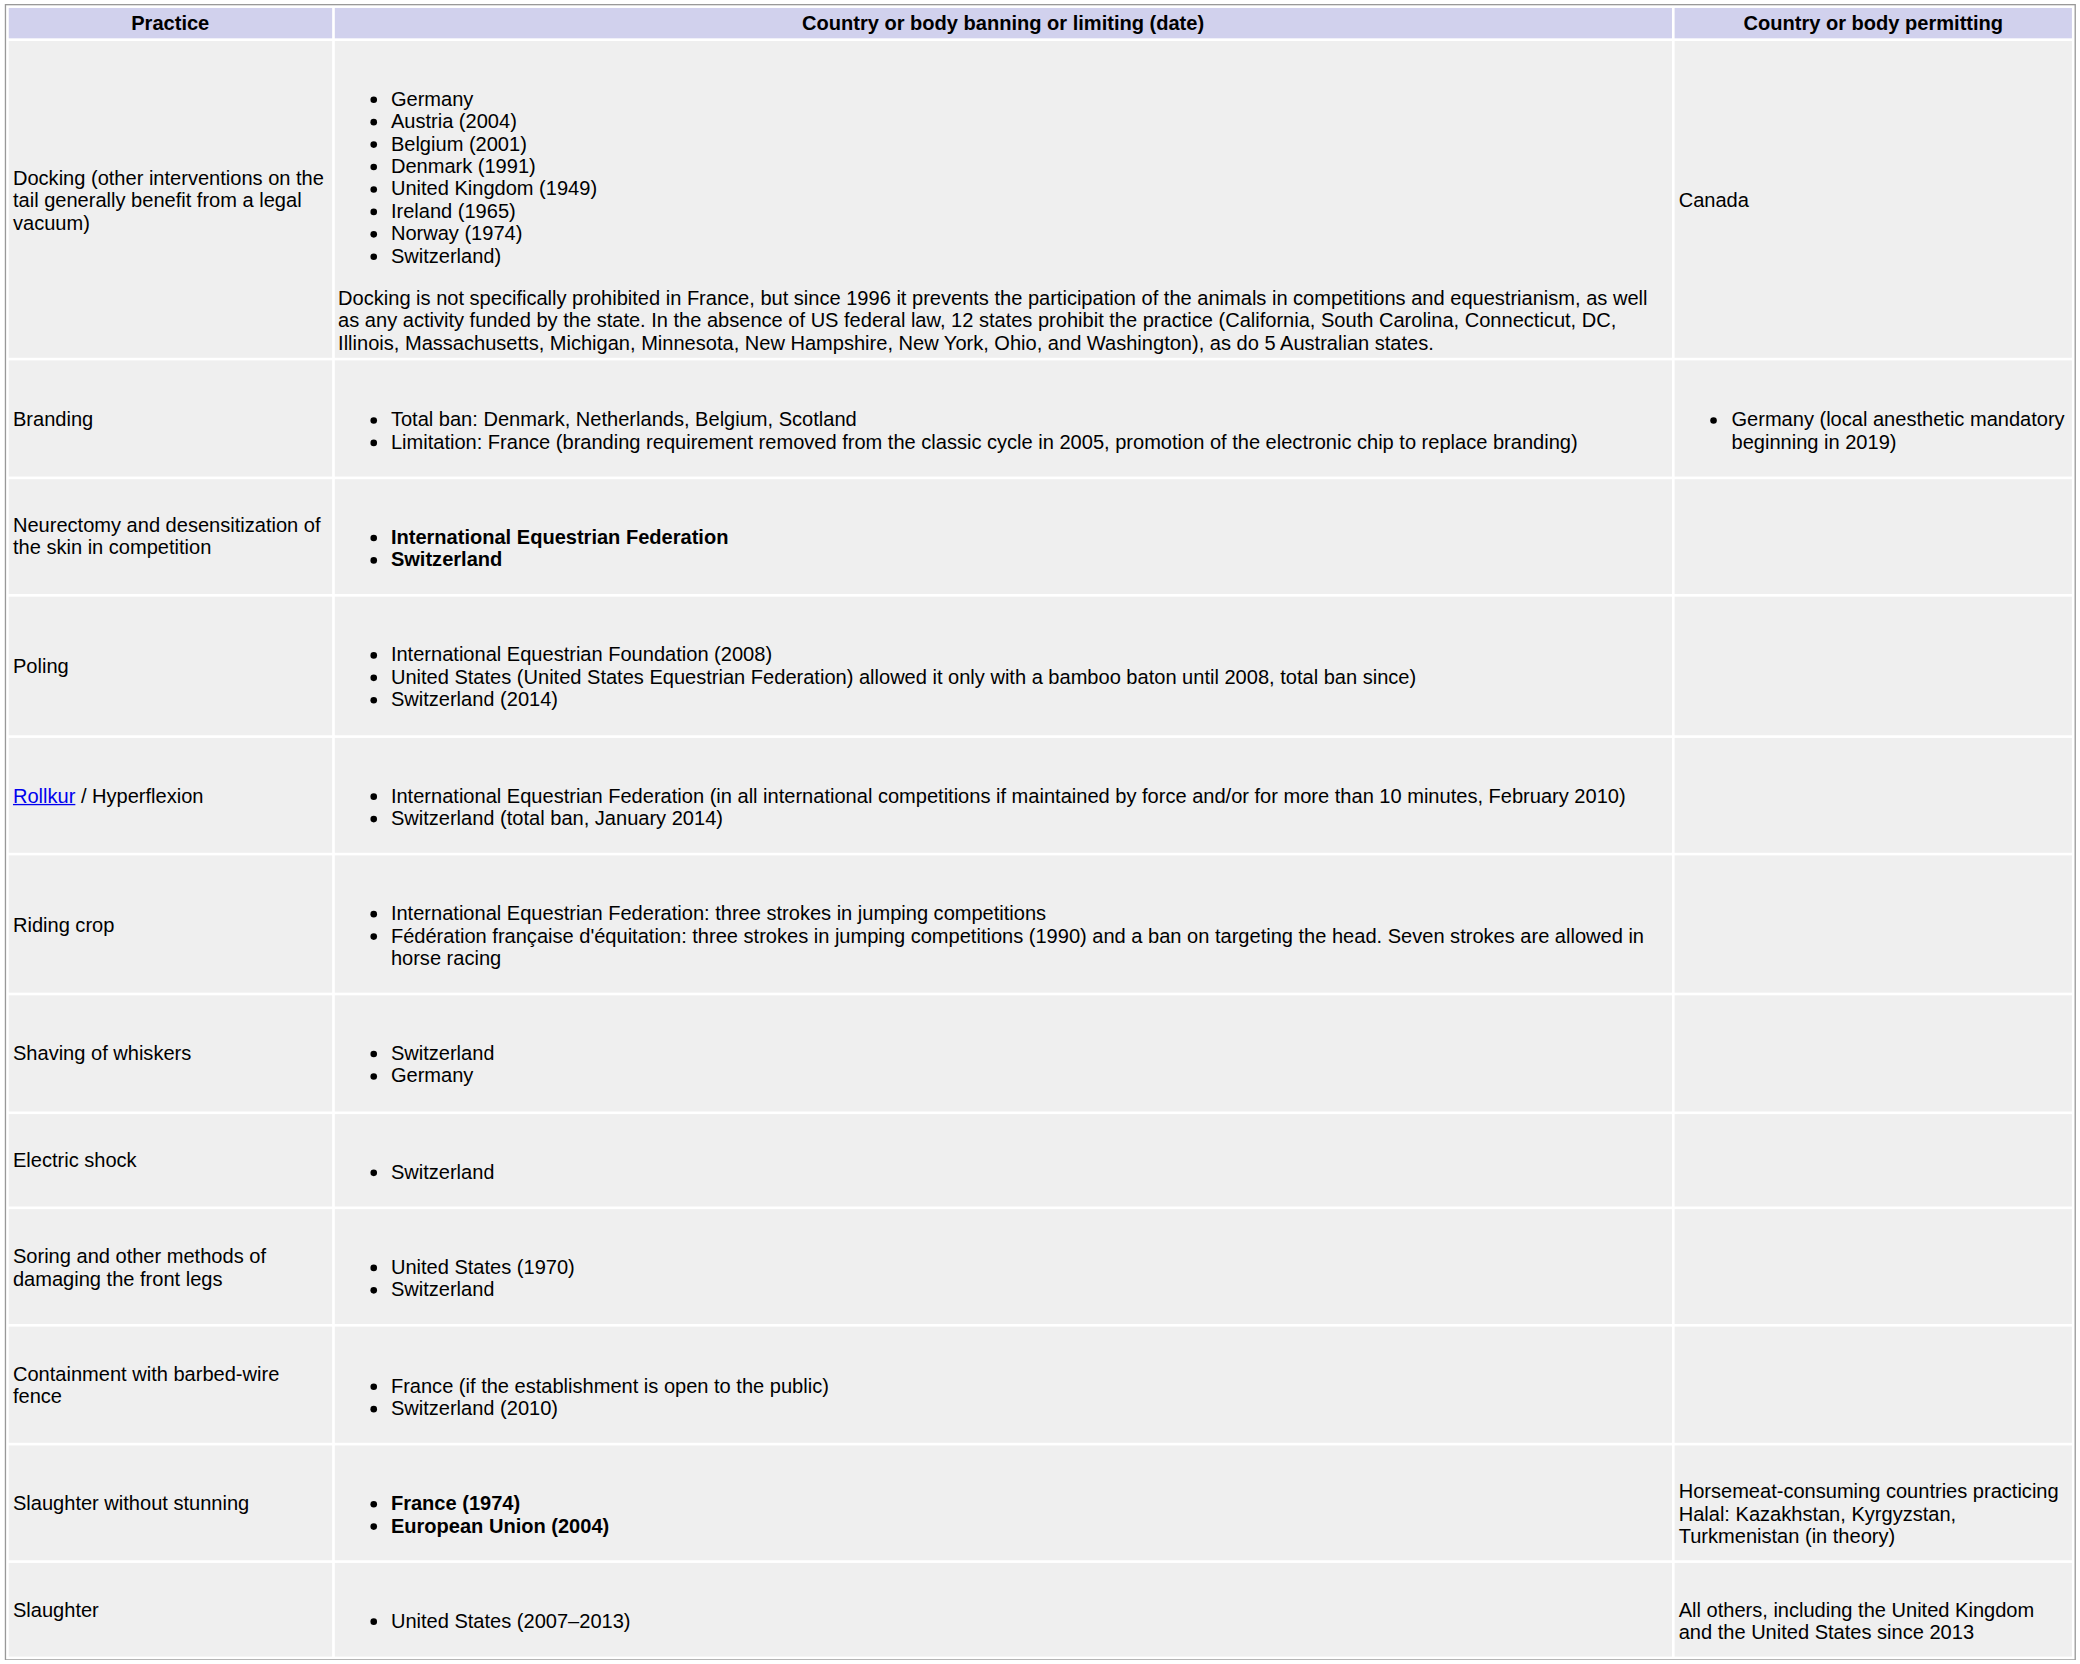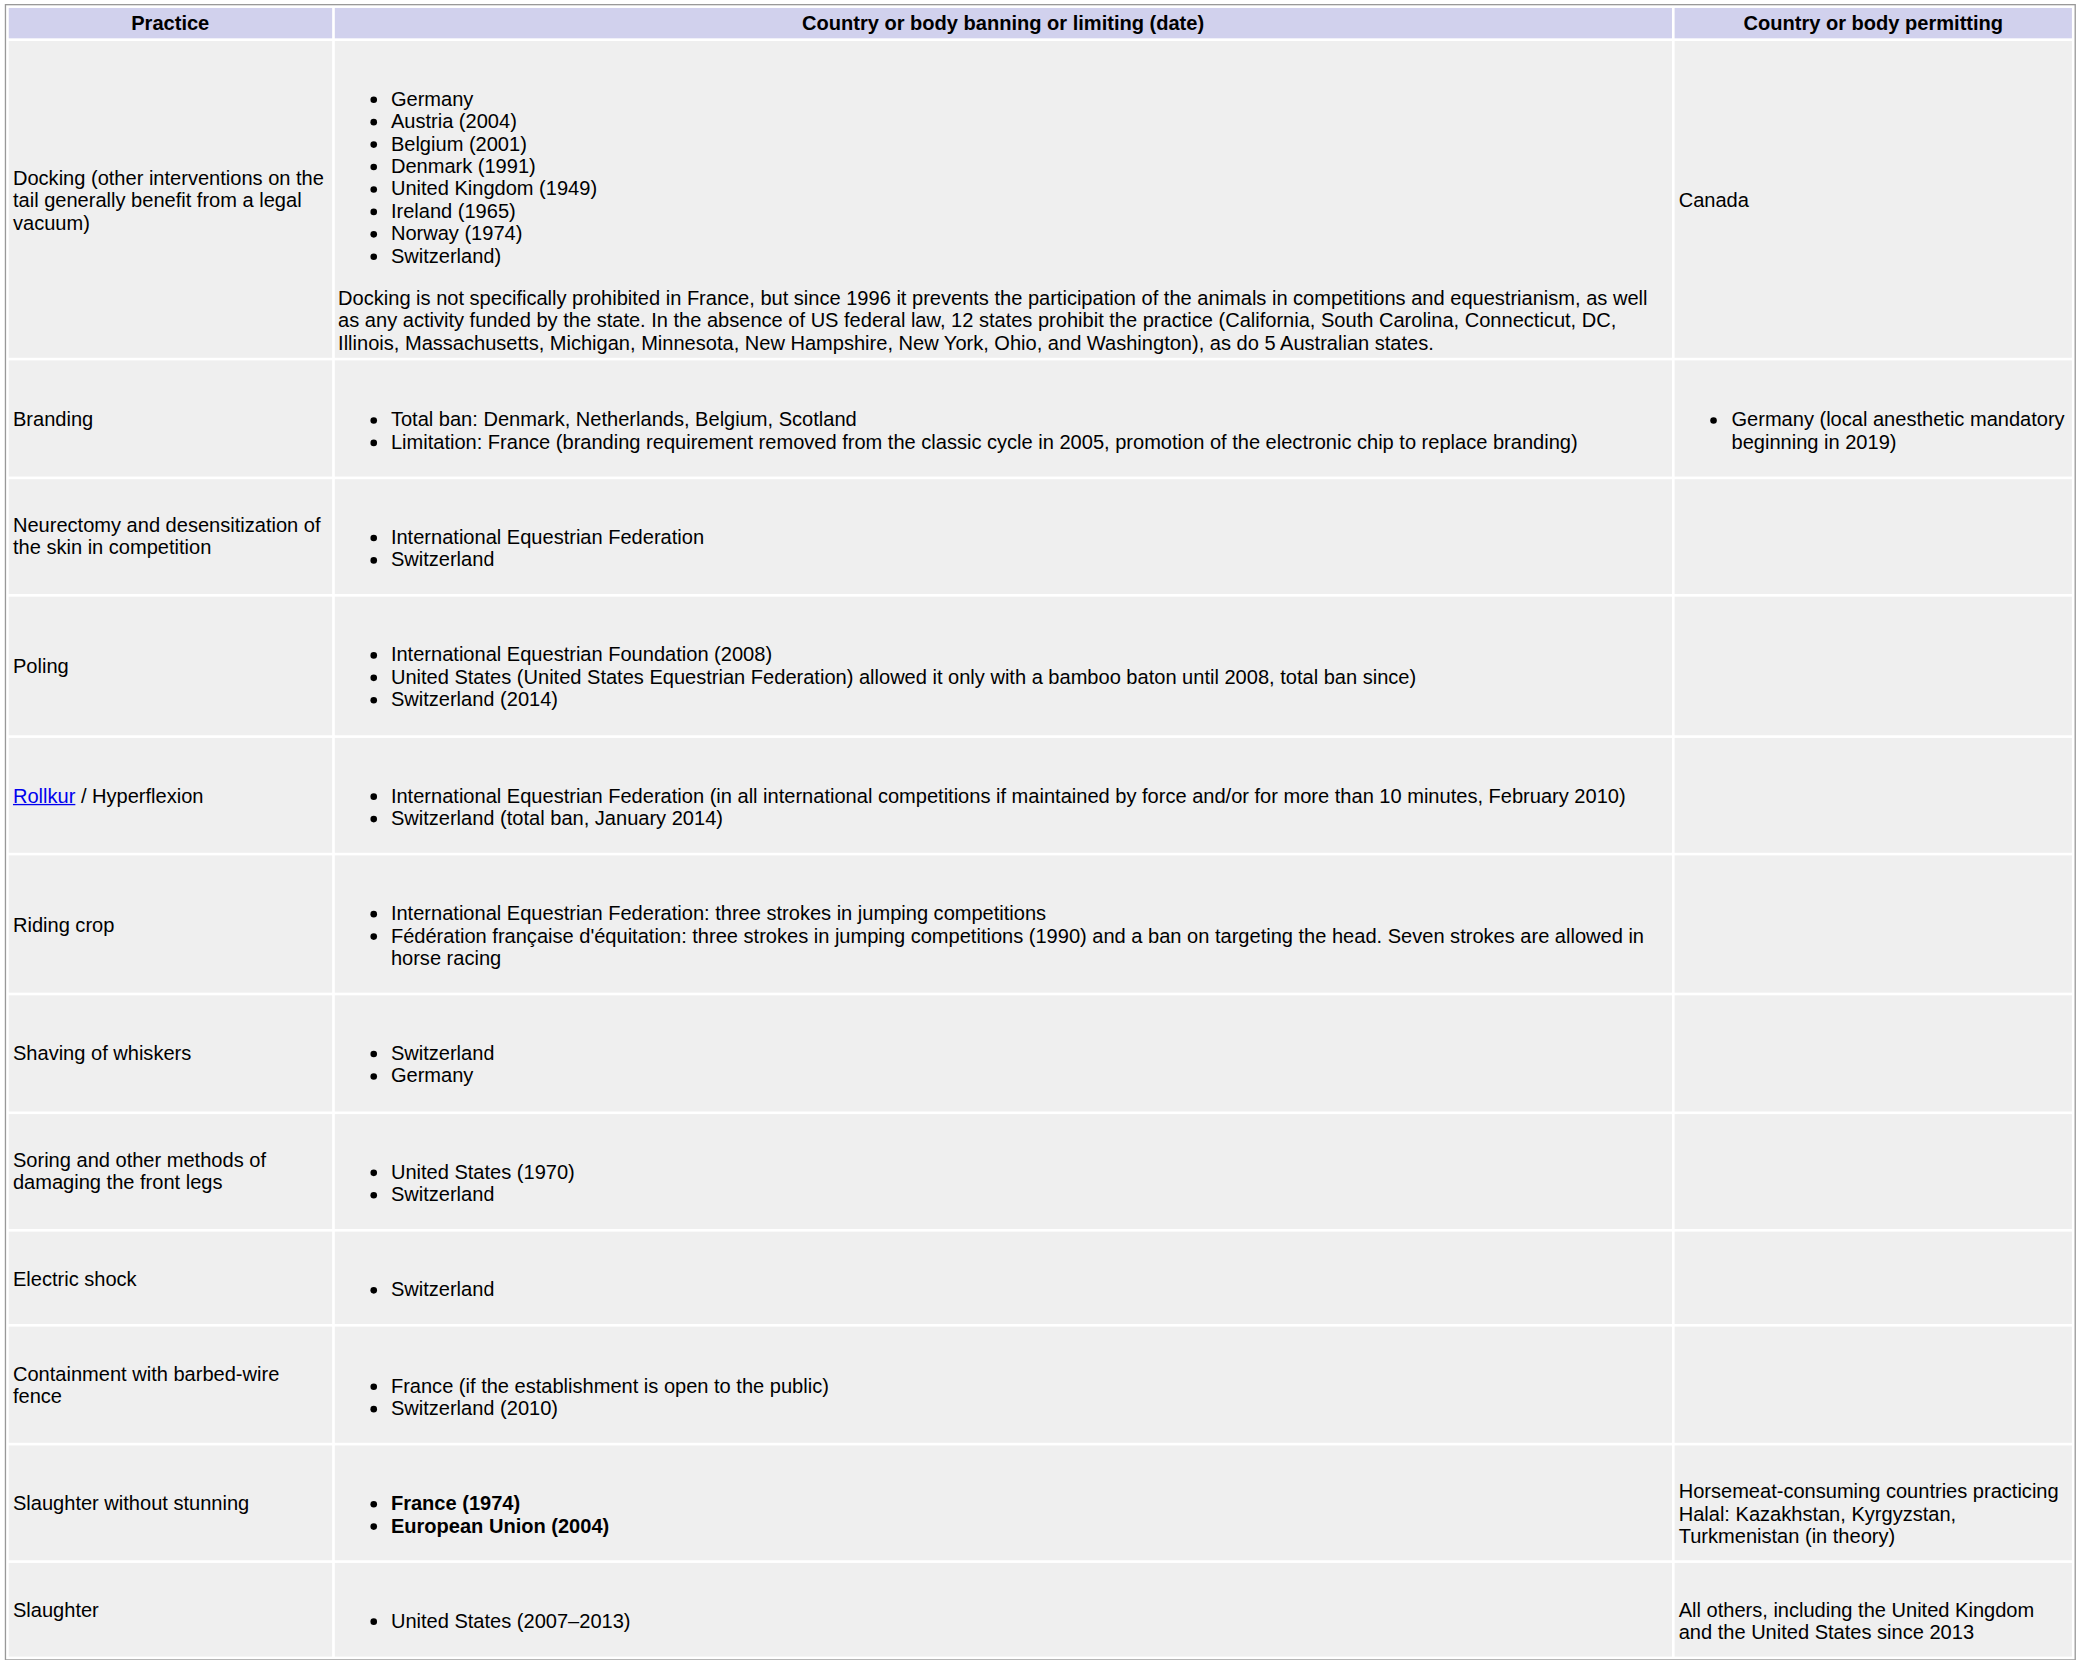 <table cellpadding="3px" style="margin: 0 0 1em 1em;border:1px solid #999; font-size:95%; background-color: #FFFFFF">
 <tr>
 <th bgcolor="#D1D1ED" align="center">Practice</th>
 <th bgcolor="#D1D1ED" align="center">Country or body banning or limiting (date)</th>
 <th bgcolor="#D1D1ED" align="center">Country or body permitting</th>
 </tr>
 <tr bgcolor="#EFEFEF">
 <td>Docking (other interventions on the tail generally benefit from a legal vacuum)</td>
 <td><br><ul><li>Germany</li><li>Austria (2004)</li><li>Belgium (2001)</li><li>Denmark (1991)</li><li>United Kingdom (1949)</li><li>Ireland (1965)</li><li>Norway (1974)</li><li>Switzerland)</li></ul>Docking is not specifically prohibited in France, but since 1996 it prevents the participation of the animals in competitions and equestrianism, as well as any activity funded by the state. In the absence of US federal law, 12 states prohibit the practice (California, South Carolina, Connecticut, DC, Illinois, Massachusetts, Michigan, Minnesota, New Hampshire, New York, Ohio, and Washington), as do 5 Australian states.</td>
 <td>Canada</td>
 </tr>
 <tr bgcolor="#EFEFEF">
 <td>Branding</td>
 <td><br><ul><li>Total ban: Denmark, Netherlands, Belgium, Scotland</li><li>Limitation: France (branding requirement removed from the classic cycle in 2005, promotion of the electronic chip to replace branding)</li></ul></td>
 <td><br><ul><li>Germany (local anesthetic mandatory beginning in 2019)</li></ul></td>
 </tr>
 <tr bgcolor="#EFEFEF">
 <td>Neurectomy and desensitization of the skin in competition</td>
-<td><strong><br><ul><li>International Equestrian Federation</li><li>Switzerland</li></ul></strong></td>
+<td><br><ul><li>International Equestrian Federation</li><li>Switzerland</li></ul></td>
 <td></td>
 </tr>
 <tr bgcolor="#EFEFEF">
 <td>Poling</td>
 <td><br><ul><li>International Equestrian Foundation (2008)</li><li>United States (United States Equestrian Federation) allowed it only with a bamboo baton until 2008, total ban since)</li><li>Switzerland (2014)</li></ul></td>
 <td></td>
 </tr>
 <tr bgcolor="#EFEFEF">
 <td><a href='#'>Rollkur</a> / Hyperflexion</td>
 <td><br><ul><li>International Equestrian Federation (in all international competitions if maintained by force and/or for more than 10 minutes, February 2010)</li><li>Switzerland (total ban, January 2014)</li></ul></td>
 <td></td>
 </tr>
 <tr bgcolor="#EFEFEF">
 <td>Riding crop</td>
 <td><br><ul><li>International Equestrian Federation: three strokes in jumping competitions</li><li>Fédération française d'équitation: three strokes in jumping competitions (1990) and a ban on targeting the head. Seven strokes are allowed in horse racing</li></ul></td>
 <td></td>
 </tr>
 <tr bgcolor="#EFEFEF">
 <td>Shaving of whiskers</td>
 <td><br><ul><li>Switzerland</li><li>Germany</li></ul></td>
 <td></td>
 </tr>
 <tr bgcolor="#EFEFEF">
-<td>Electric shock</td>
-<td><br><ul><li>Switzerland</li></ul></td>
+<td>Soring and other methods of damaging the front legs</td>
+<td><br><ul><li>United States (1970)</li><li>Switzerland</li></ul></td>
 <td></td>
 </tr>
 <tr bgcolor="#EFEFEF">
-<td>Soring and other methods of damaging the front legs</td>
-<td><br><ul><li>United States (1970)</li><li>Switzerland</li></ul></td>
+<td>Electric shock</td>
+<td><br><ul><li>Switzerland</li></ul></td>
 <td></td>
 </tr>
 <tr bgcolor="#EFEFEF">
 <td>Containment with barbed-wire fence</td>
 <td><br><ul><li>France (if the establishment is open to the public)</li><li>Switzerland (2010)</li></ul></td>
 <td></td>
 </tr>
 <tr bgcolor="#EFEFEF">
 <td>Slaughter without stunning</td>
 <td><strong><br><ul><li>France (1974)</li><li>European Union (2004)</li></ul></strong></td>
 <td><br>Horsemeat-consuming countries practicing Halal: Kazakhstan, Kyrgyzstan, Turkmenistan (in theory)</td>
 </tr>
 <tr bgcolor="#EFEFEF">
 <td>Slaughter</td>
 <td><br><ul><li>United States (2007–2013)</li></ul></td>
 <td><br>All others, including the United Kingdom and the United States since 2013</td>
 </tr>
 </table>
